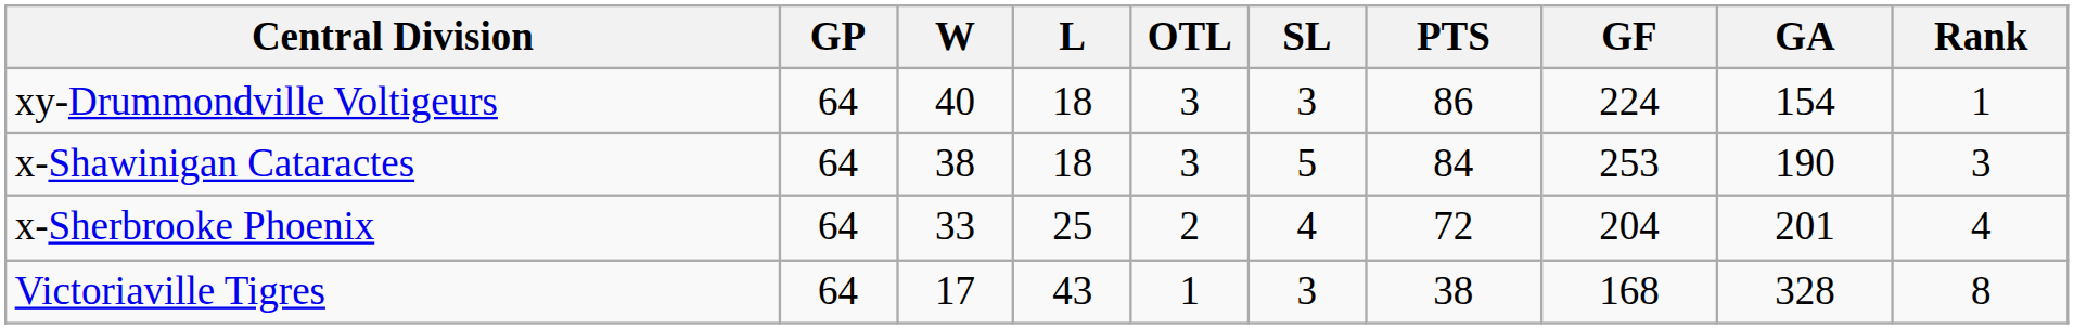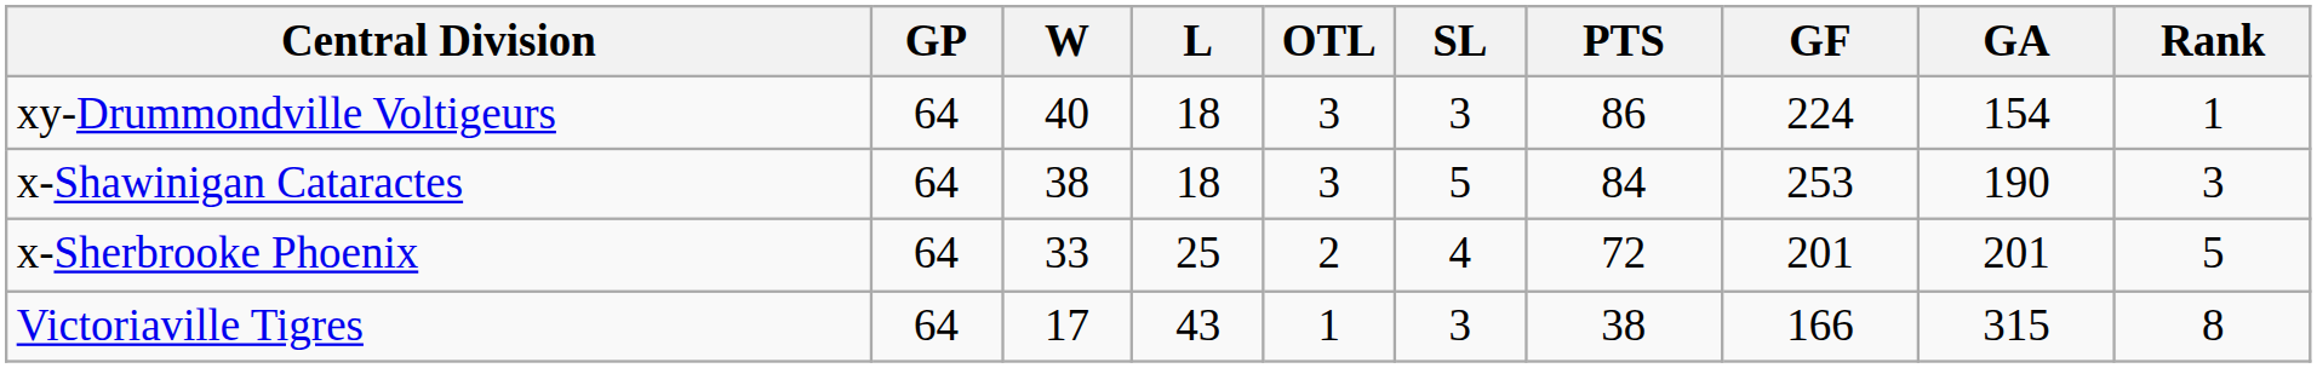 <table class="wikitable" style="text-align:center">
 <tr>
 <th bgcolor="#DDDDFF" width="33%">Central Division</th>
 <th bgcolor="#DDDDFF" width="5%">GP</th>
 <th bgcolor="#DDDDFF" width="5%">W</th>
 <th bgcolor="#DDDDFF" width="5%">L</th>
 <th bgcolor="#DDDDFF" width="5%">OTL</th>
 <th bgcolor="#DDDDFF" width="5%">SL</th>
 <th bgcolor="#DDDDFF" width="7.5%">PTS</th>
 <th bgcolor="#DDDDFF" width="7.5%">GF</th>
 <th bgcolor="#DDDDFF" width="7.5%">GA</th>
 <th bgcolor="#DDDDFF" width="7.5%">Rank</th>
 </tr>
 <tr>
 <td align=left>xy-<a href='#'>Drummondville Voltigeurs</a></td>
 <td>64</td>
 <td>40</td>
 <td>18</td>
 <td>3</td>
 <td>3</td>
 <td>86</td>
 <td>224</td>
 <td>154</td>
 <td>1</td>
 </tr>
 <tr>
 <td align=left>x-<a href='#'>Shawinigan Cataractes</a></td>
 <td>64</td>
 <td>38</td>
 <td>18</td>
 <td>3</td>
 <td>5</td>
 <td>84</td>
 <td>253</td>
 <td>190</td>
 <td>3</td>
 </tr>
 <tr>
 <td align=left>x-<a href='#'>Sherbrooke Phoenix</a></td>
 <td>64</td>
 <td>33</td>
 <td>25</td>
 <td>2</td>
 <td>4</td>
 <td>72</td>
-<td>204</td>
 <td>201</td>
-<td>4</td>
+<td>201</td>
+<td>5</td>
 </tr>
 <tr>
 <td align=left><a href='#'>Victoriaville Tigres</a></td>
 <td>64</td>
 <td>17</td>
 <td>43</td>
 <td>1</td>
 <td>3</td>
 <td>38</td>
-<td>168</td>
-<td>328</td>
+<td>166</td>
+<td>315</td>
 <td>8</td>
 </tr>
 </table>
